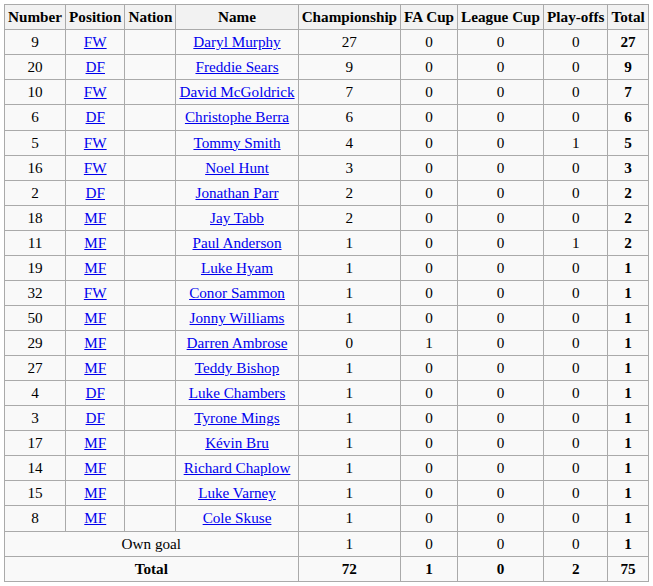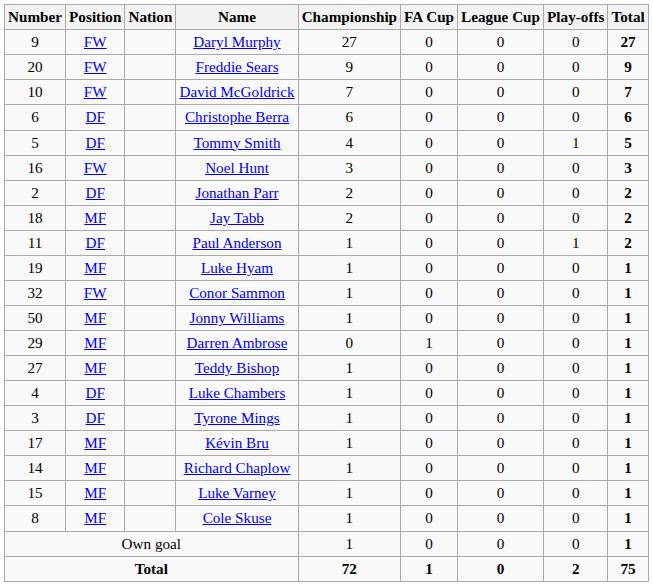 <table class="wikitable" style="font-size: 95%; text-align: center;">
 <tr>
 <th width=0%>Number</th>
 <th width=0%>Position</th>
 <th width=0%>Nation</th>
 <th width=0%>Name</th>
 <th width=0%>Championship</th>
 <th width=0%>FA Cup</th>
 <th width=0%>League Cup</th>
 <th width=0%>Play-offs</th>
 <th width=0%>Total</th>
 </tr>
 <tr>
 <td>9</td>
 <td><a href='#'>FW</a></td>
 <td></td>
 <td><a href='#'>Daryl Murphy</a></td>
 <td>27</td>
 <td>0</td>
 <td>0</td>
 <td>0</td>
 <td><strong>27</strong></td>
 </tr>
 <tr>
 <td>20</td>
-<td><a href='#'>DF</a></td>
+<td><a href='#'>FW</a></td>
 <td></td>
 <td><a href='#'>Freddie Sears</a></td>
 <td>9</td>
 <td>0</td>
 <td>0</td>
 <td>0</td>
 <td><strong>9</strong></td>
 </tr>
 <tr>
 <td>10</td>
 <td><a href='#'>FW</a></td>
 <td></td>
 <td><a href='#'>David McGoldrick</a></td>
 <td>7</td>
 <td>0</td>
 <td>0</td>
 <td>0</td>
 <td><strong>7</strong></td>
 </tr>
 <tr>
 <td>6</td>
 <td><a href='#'>DF</a></td>
 <td></td>
 <td><a href='#'>Christophe Berra</a></td>
 <td>6</td>
 <td>0</td>
 <td>0</td>
 <td>0</td>
 <td><strong>6</strong></td>
 </tr>
 <tr>
 <td>5</td>
-<td><a href='#'>FW</a></td>
+<td><a href='#'>DF</a></td>
 <td></td>
 <td><a href='#'>Tommy Smith</a></td>
 <td>4</td>
 <td>0</td>
 <td>0</td>
 <td>1</td>
 <td><strong>5</strong></td>
 </tr>
 <tr>
 <td>16</td>
 <td><a href='#'>FW</a></td>
 <td></td>
 <td><a href='#'>Noel Hunt</a></td>
 <td>3</td>
 <td>0</td>
 <td>0</td>
 <td>0</td>
 <td><strong>3</strong></td>
 </tr>
 <tr>
 <td>2</td>
 <td><a href='#'>DF</a></td>
 <td></td>
 <td><a href='#'>Jonathan Parr</a></td>
 <td>2</td>
 <td>0</td>
 <td>0</td>
 <td>0</td>
 <td><strong>2</strong></td>
 </tr>
 <tr>
 <td>18</td>
 <td><a href='#'>MF</a></td>
 <td></td>
 <td><a href='#'>Jay Tabb</a></td>
 <td>2</td>
 <td>0</td>
 <td>0</td>
 <td>0</td>
 <td><strong>2</strong></td>
 </tr>
 <tr>
 <td>11</td>
-<td><a href='#'>MF</a></td>
+<td><a href='#'>DF</a></td>
 <td></td>
 <td><a href='#'>Paul Anderson</a></td>
 <td>1</td>
 <td>0</td>
 <td>0</td>
 <td>1</td>
 <td><strong>2</strong></td>
 </tr>
 <tr>
 <td>19</td>
 <td><a href='#'>MF</a></td>
 <td></td>
 <td><a href='#'>Luke Hyam</a></td>
 <td>1</td>
 <td>0</td>
 <td>0</td>
 <td>0</td>
 <td><strong>1</strong></td>
 </tr>
 <tr>
 <td>32</td>
 <td><a href='#'>FW</a></td>
 <td></td>
 <td><a href='#'>Conor Sammon</a></td>
 <td>1</td>
 <td>0</td>
 <td>0</td>
 <td>0</td>
 <td><strong>1</strong></td>
 </tr>
 <tr>
 <td>50</td>
 <td><a href='#'>MF</a></td>
 <td></td>
 <td><a href='#'>Jonny Williams</a></td>
 <td>1</td>
 <td>0</td>
 <td>0</td>
 <td>0</td>
 <td><strong>1</strong></td>
 </tr>
 <tr>
 <td>29</td>
 <td><a href='#'>MF</a></td>
 <td></td>
 <td><a href='#'>Darren Ambrose</a></td>
 <td>0</td>
 <td>1</td>
 <td>0</td>
 <td>0</td>
 <td><strong>1</strong></td>
 </tr>
 <tr>
 <td>27</td>
 <td><a href='#'>MF</a></td>
 <td></td>
 <td><a href='#'>Teddy Bishop</a></td>
 <td>1</td>
 <td>0</td>
 <td>0</td>
 <td>0</td>
 <td><strong>1</strong></td>
 </tr>
 <tr>
 <td>4</td>
 <td><a href='#'>DF</a></td>
 <td></td>
 <td><a href='#'>Luke Chambers</a></td>
 <td>1</td>
 <td>0</td>
 <td>0</td>
 <td>0</td>
 <td><strong>1</strong></td>
 </tr>
 <tr>
 <td>3</td>
 <td><a href='#'>DF</a></td>
 <td></td>
 <td><a href='#'>Tyrone Mings</a></td>
 <td>1</td>
 <td>0</td>
 <td>0</td>
 <td>0</td>
 <td><strong>1</strong></td>
 </tr>
 <tr>
 <td>17</td>
 <td><a href='#'>MF</a></td>
 <td></td>
 <td><a href='#'>Kévin Bru</a></td>
 <td>1</td>
 <td>0</td>
 <td>0</td>
 <td>0</td>
 <td><strong>1</strong></td>
 </tr>
 <tr>
 <td>14</td>
 <td><a href='#'>MF</a></td>
 <td></td>
 <td><a href='#'>Richard Chaplow</a></td>
 <td>1</td>
 <td>0</td>
 <td>0</td>
 <td>0</td>
 <td><strong>1</strong></td>
 </tr>
 <tr>
 <td>15</td>
 <td><a href='#'>MF</a></td>
 <td></td>
 <td><a href='#'>Luke Varney</a></td>
 <td>1</td>
 <td>0</td>
 <td>0</td>
 <td>0</td>
 <td><strong>1</strong></td>
 </tr>
 <tr>
 <td>8</td>
 <td><a href='#'>MF</a></td>
 <td></td>
 <td><a href='#'>Cole Skuse</a></td>
 <td>1</td>
 <td>0</td>
 <td>0</td>
 <td>0</td>
 <td><strong>1</strong></td>
 </tr>
 <tr>
 <td colspan="4">Own goal</td>
 <td>1</td>
 <td>0</td>
 <td>0</td>
 <td>0</td>
 <td><strong>1</strong></td>
 </tr>
 <tr>
 <td colspan="4"><strong>Total</strong></td>
 <td><strong>72</strong></td>
 <td><strong>1</strong></td>
 <td><strong>0</strong></td>
 <td><strong>2</strong></td>
 <td><strong>75</strong></td>
 </tr>
 </table>
